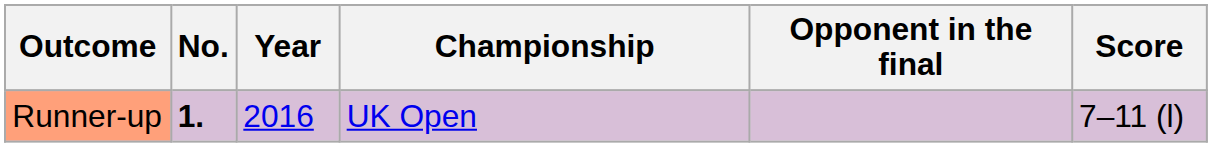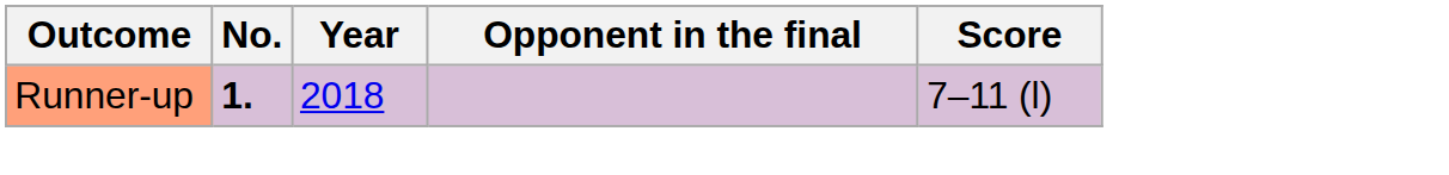 <table class="sortable wikitable">
 <tr>
 <th width="80">Outcome</th>
 <th width="20">No.</th>
 <th width="50">Year</th>
-<th style="width:250px;">Championship</th>
 <th style="width:200px;">Opponent in the final</th>
 <th width="70">Score</th>
 </tr>
 <tr style="background:thistle">
 <td style="background:#ffa07a;">Runner-up</td>
 <td><strong>1.</strong></td>
-<td><a href='#'>2016</a></td>
-<td><a href='#'>UK Open</a></td>
+<td><a href='#'>2018</a></td>
 <td> </td>
 <td>7–11 (l)</td>
 </tr>
 </table>
